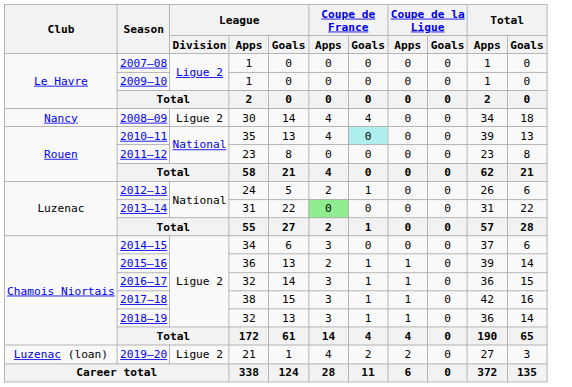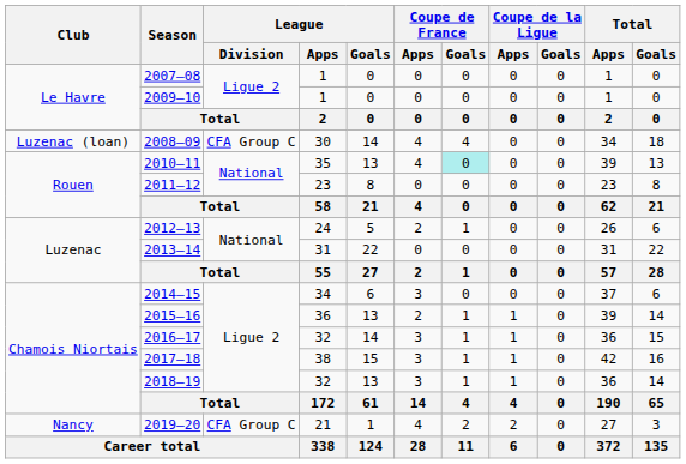 <table class="wikitable" style="text-align:center">
 <tr>
 <th rowspan="2">Club</th>
 <th rowspan="2">Season</th>
 <th colspan="3">League</th>
 <th colspan="2"><a href='#'>Coupe de France</a></th>
 <th colspan="2"><a href='#'>Coupe de la Ligue</a></th>
 <th colspan="2">Total</th>
 </tr>
 <tr>
 <th>Division</th>
 <th width="40">Apps</th>
 <th width="40">Goals</th>
 <th width="40">Apps</th>
 <th width="40">Goals</th>
 <th width="40">Apps</th>
 <th width="40">Goals</th>
 <th width="40">Apps</th>
 <th width="40">Goals</th>
 </tr>
 <tr>
 <td rowspan="3"><a href='#'>Le Havre</a></td>
 <td><a href='#'>2007–08</a></td>
 <td rowspan="2"><a href='#'>Ligue 2</a></td>
 <td>1</td>
 <td>0</td>
 <td>0</td>
 <td>0</td>
 <td>0</td>
 <td>0</td>
 <td>1</td>
 <td>0</td>
 </tr>
 <tr>
 <td><a href='#'>2009–10</a></td>
 <td>1</td>
 <td>0</td>
 <td>0</td>
 <td>0</td>
 <td>0</td>
 <td>0</td>
 <td>1</td>
 <td>0</td>
 </tr>
 <tr>
 <th colspan="2">Total</th>
 <th>2</th>
 <th>0</th>
 <th>0</th>
 <th>0</th>
 <th>0</th>
 <th>0</th>
 <th>2</th>
 <th>0</th>
 </tr>
 <tr>
-<td><a href='#'>Nancy</a></td>
+<td><a href='#'>Luzenac</a> (loan)</td>
 <td><a href='#'>2008–09</a></td>
-<td>Ligue 2</td>
+<td><a href='#'>CFA</a> Group C</td>
 <td>30</td>
 <td>14</td>
 <td>4</td>
 <td>4</td>
 <td>0</td>
 <td>0</td>
 <td>34</td>
 <td>18</td>
 </tr>
 <tr>
 <td rowspan="3"><a href='#'>Rouen</a></td>
 <td><a href='#'>2010–11</a></td>
 <td rowspan="2"><a href='#'>National</a></td>
 <td>35</td>
 <td>13</td>
 <td>4</td>
 <td style="background: paleturquoise;">0</td>
 <td>0</td>
 <td>0</td>
 <td>39</td>
 <td>13</td>
 </tr>
 <tr>
 <td><a href='#'>2011–12</a></td>
 <td>23</td>
 <td>8</td>
 <td>0</td>
 <td>0</td>
 <td>0</td>
 <td>0</td>
 <td>23</td>
 <td>8</td>
 </tr>
 <tr>
 <th colspan="2">Total</th>
 <th>58</th>
 <th>21</th>
 <th>4</th>
 <th>0</th>
 <th>0</th>
 <th>0</th>
 <th>62</th>
 <th>21</th>
 </tr>
 <tr>
 <td rowspan="3">Luzenac</td>
 <td><a href='#'>2012–13</a></td>
 <td rowspan="2">National</td>
 <td>24</td>
 <td>5</td>
 <td>2</td>
 <td>1</td>
 <td>0</td>
 <td>0</td>
 <td>26</td>
 <td>6</td>
 </tr>
 <tr>
 <td><a href='#'>2013–14</a></td>
 <td>31</td>
 <td>22</td>
-<td style="background: lightgreen;">0</td>
+<td>0</td>
 <td>0</td>
 <td>0</td>
 <td>0</td>
 <td>31</td>
 <td>22</td>
 </tr>
 <tr>
 <th colspan="2">Total</th>
 <th>55</th>
 <th>27</th>
 <th>2</th>
 <th>1</th>
 <th>0</th>
 <th>0</th>
 <th>57</th>
 <th>28</th>
 </tr>
 <tr>
 <td rowspan="6"><a href='#'>Chamois Niortais</a></td>
 <td><a href='#'>2014–15</a></td>
 <td rowspan="5">Ligue 2</td>
 <td>34</td>
 <td>6</td>
 <td>3</td>
 <td>0</td>
 <td>0</td>
 <td>0</td>
 <td>37</td>
 <td>6</td>
 </tr>
 <tr>
 <td><a href='#'>2015–16</a></td>
 <td>36</td>
 <td>13</td>
 <td>2</td>
 <td>1</td>
 <td>1</td>
 <td>0</td>
 <td>39</td>
 <td>14</td>
 </tr>
 <tr>
 <td><a href='#'>2016–17</a></td>
 <td>32</td>
 <td>14</td>
 <td>3</td>
 <td>1</td>
 <td>1</td>
 <td>0</td>
 <td>36</td>
 <td>15</td>
 </tr>
 <tr>
 <td><a href='#'>2017–18</a></td>
 <td>38</td>
 <td>15</td>
 <td>3</td>
 <td>1</td>
 <td>1</td>
 <td>0</td>
 <td>42</td>
 <td>16</td>
 </tr>
 <tr>
 <td><a href='#'>2018–19</a></td>
 <td>32</td>
 <td>13</td>
 <td>3</td>
 <td>1</td>
 <td>1</td>
 <td>0</td>
 <td>36</td>
 <td>14</td>
 </tr>
 <tr>
 <th colspan="2">Total</th>
 <th>172</th>
 <th>61</th>
 <th>14</th>
 <th>4</th>
 <th>4</th>
 <th>0</th>
 <th>190</th>
 <th>65</th>
 </tr>
 <tr>
-<td><a href='#'>Luzenac</a> (loan)</td>
+<td><a href='#'>Nancy</a></td>
 <td><a href='#'>2019–20</a></td>
-<td>Ligue 2</td>
+<td><a href='#'>CFA</a> Group C</td>
 <td>21</td>
 <td>1</td>
 <td>4</td>
 <td>2</td>
 <td>2</td>
 <td>0</td>
 <td>27</td>
 <td>3</td>
 </tr>
 <tr>
 <th colspan="3">Career total</th>
 <th>338</th>
 <th>124</th>
 <th>28</th>
 <th>11</th>
 <th>6</th>
 <th>0</th>
 <th>372</th>
 <th>135</th>
 </tr>
 </table>
